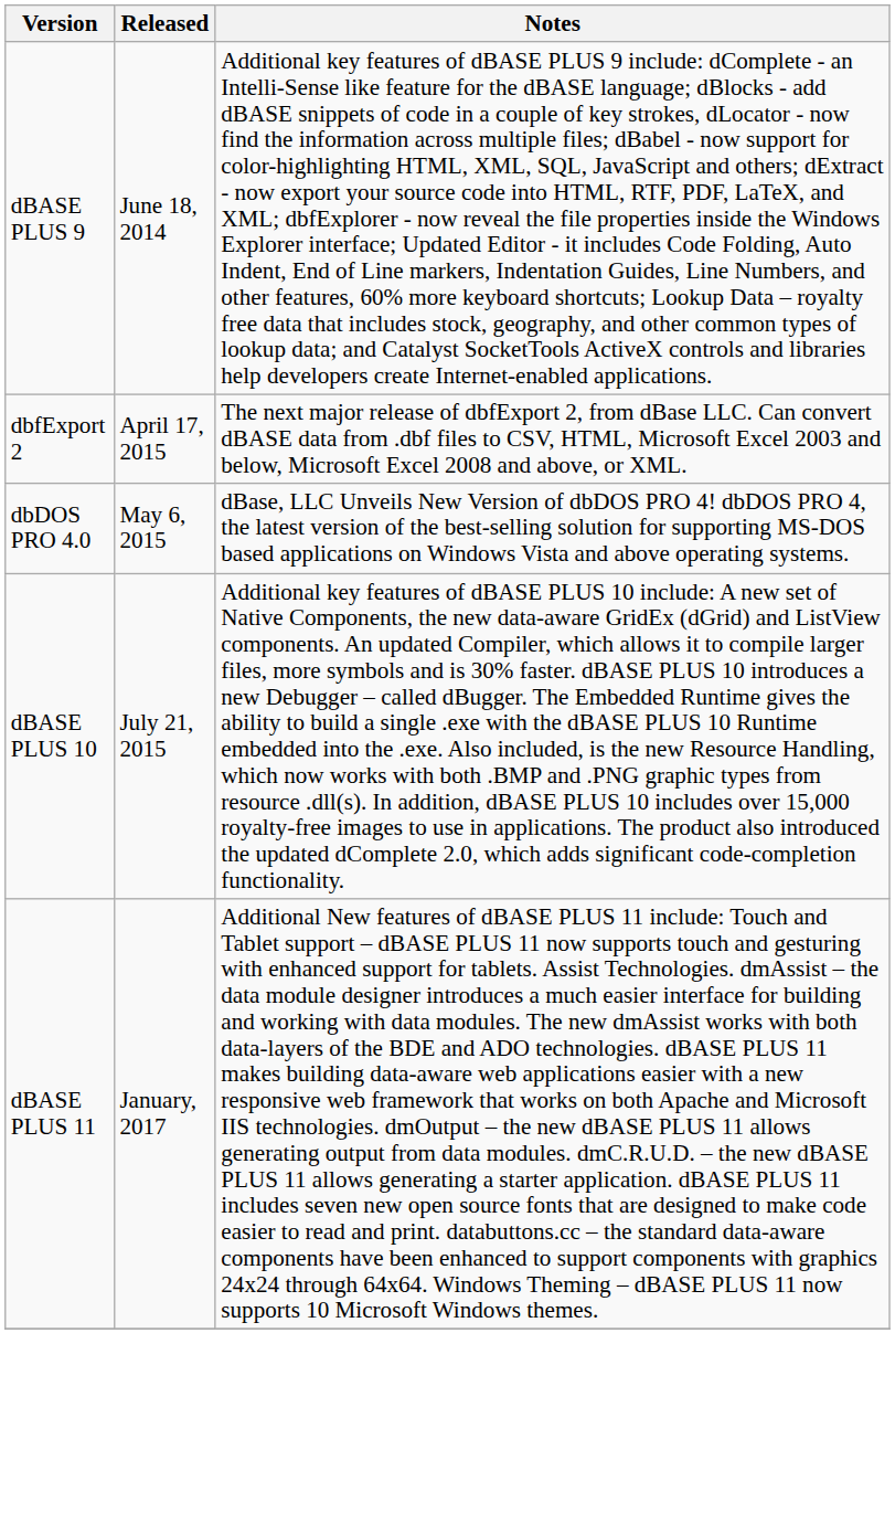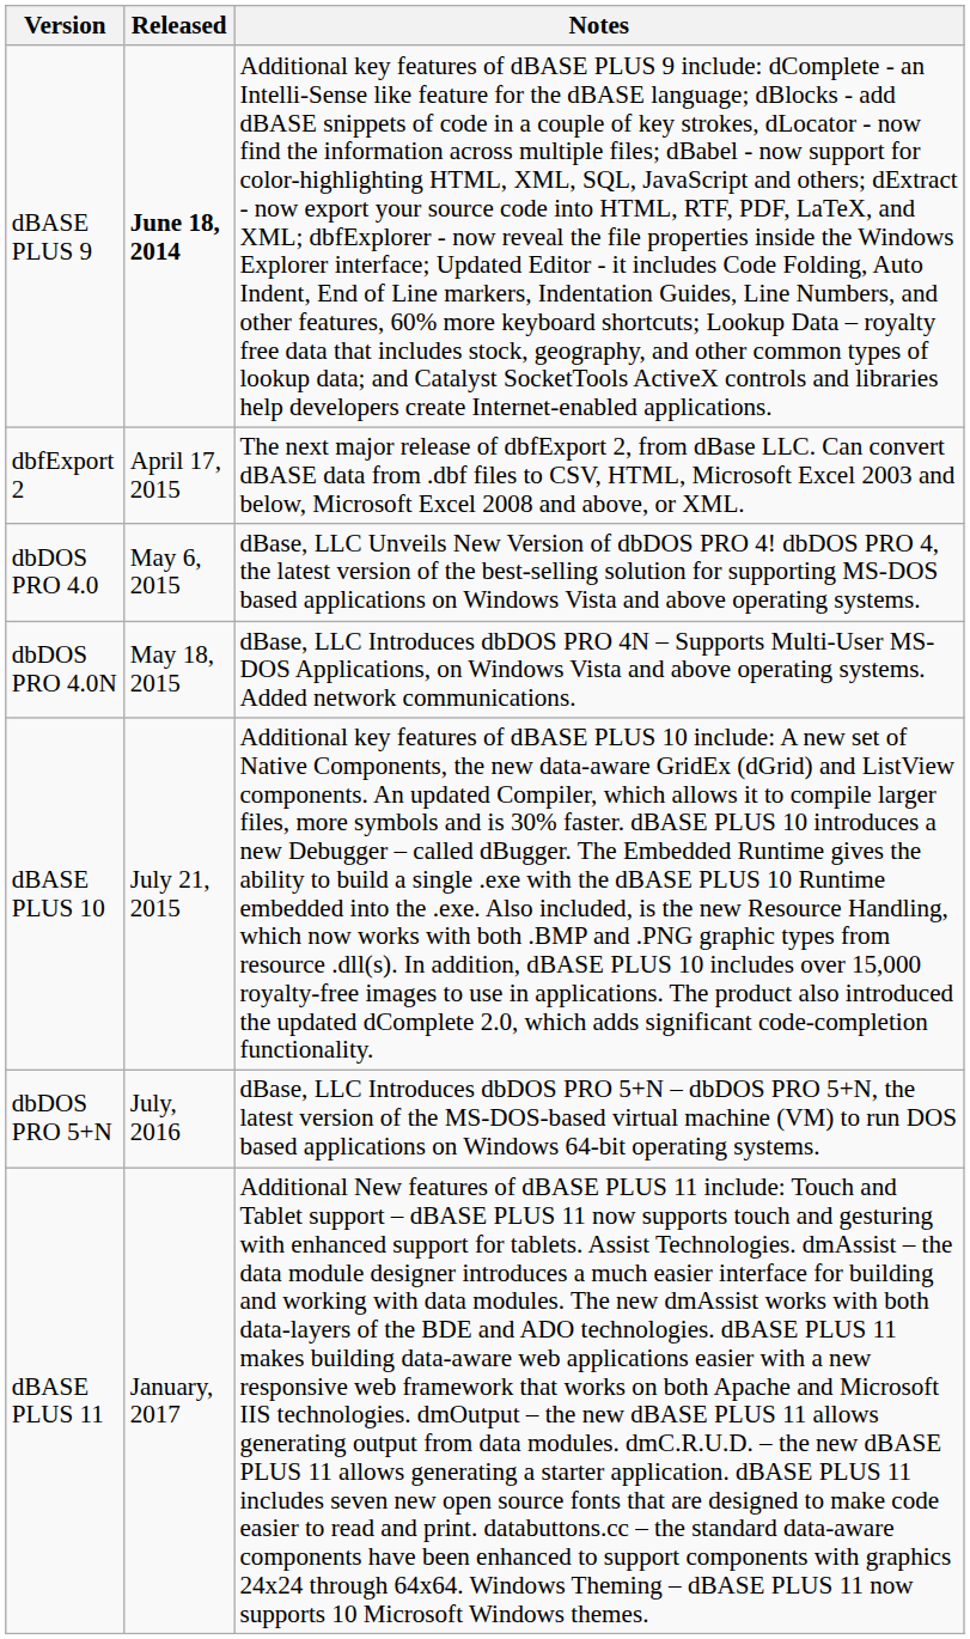 <table class="wikitable" style="float:center; margin:0 0 0.5em 1em;">
 <tr>
 <th>Version</th>
 <th>Released</th>
 <th>Notes</th>
 </tr>
 <tr>
 <td>dBASE PLUS 9</td>
-<td>June 18, 2014</td>
+<td><strong>June 18, 2014</strong></td>
 <td>Additional key features of dBASE PLUS 9 include: dComplete - an Intelli-Sense like feature for the dBASE language; dBlocks - add dBASE snippets of code in a couple of key strokes, dLocator - now find the information across multiple files; dBabel - now support for color-highlighting HTML, XML, SQL, JavaScript and others; dExtract - now export your source code into HTML, RTF, PDF, LaTeX, and XML; dbfExplorer - now reveal the file properties inside the Windows Explorer interface; Updated Editor - it includes Code Folding, Auto Indent, End of Line markers, Indentation Guides, Line Numbers, and other features, 60% more keyboard shortcuts; Lookup Data – royalty free data that includes stock, geography, and other common types of lookup data; and Catalyst SocketTools ActiveX controls and libraries help developers create Internet-enabled applications.</td>
 </tr>
 <tr>
 <td>dbfExport 2</td>
 <td>April 17, 2015</td>
 <td>The next major release of dbfExport 2, from dBase LLC. Can convert dBASE data from .dbf files to CSV, HTML, Microsoft Excel 2003 and below, Microsoft Excel 2008 and above, or XML.</td>
 </tr>
 <tr>
 <td>dbDOS PRO 4.0</td>
 <td>May 6, 2015</td>
 <td>dBase, LLC Unveils New Version of dbDOS PRO 4! dbDOS PRO 4, the latest version of the best-selling solution for supporting MS-DOS based applications on Windows Vista and above operating systems.</td>
 </tr>
 <tr>
+<td>dbDOS PRO 4.0N</td>
+<td>May 18, 2015</td>
+<td>dBase, LLC Introduces dbDOS PRO 4N – Supports Multi-User MS-DOS Applications, on Windows Vista and above operating systems. Added network communications.</td>
+</tr>
+<tr>
 <td>dBASE PLUS 10</td>
 <td>July 21, 2015</td>
 <td>Additional key features of dBASE PLUS 10 include:  A new set of Native Components, the new data-aware GridEx (dGrid) and ListView components. An updated Compiler, which allows it to compile larger files, more symbols and is 30% faster. dBASE PLUS 10 introduces a new Debugger – called dBugger. The Embedded Runtime gives the ability to build a single .exe with the dBASE PLUS 10 Runtime embedded into the .exe. Also included, is the new Resource Handling, which now works with both .BMP and .PNG graphic types from resource .dll(s). In addition, dBASE PLUS 10 includes over 15,000 royalty-free images to use in applications. The product also introduced the updated dComplete 2.0, which adds significant code-completion functionality.</td>
+</tr>
+<tr>
+<td>dbDOS PRO 5+N</td>
+<td>July, 2016</td>
+<td>dBase, LLC Introduces dbDOS PRO 5+N – dbDOS PRO 5+N, the latest version of the MS-DOS-based virtual machine (VM) to run DOS based applications on Windows 64-bit operating systems.</td>
 </tr>
 <tr>
 <td>dBASE PLUS 11</td>
 <td>January, 2017</td>
 <td>Additional New features of dBASE PLUS 11 include: Touch and Tablet support – dBASE PLUS 11 now supports touch and gesturing with enhanced support for tablets.  Assist Technologies. dmAssist – the data module designer introduces a much easier interface for building and working with data modules. The new dmAssist works with both data-layers of the BDE and ADO technologies. dBASE PLUS 11 makes building data-aware web applications easier with a new responsive web framework that works on both Apache and Microsoft IIS technologies.  dmOutput – the new dBASE PLUS 11 allows generating output from data modules. dmC.R.U.D. – the new dBASE PLUS 11 allows generating a starter application.  dBASE PLUS 11 includes seven new open source fonts that are designed to make code easier to read and print. databuttons.cc – the standard data-aware components have been enhanced to support components with graphics 24x24 through 64x64. Windows Theming – dBASE PLUS 11 now supports 10 Microsoft Windows themes.</td>
 </tr>
 <tr>
 </tr>
 </table>
